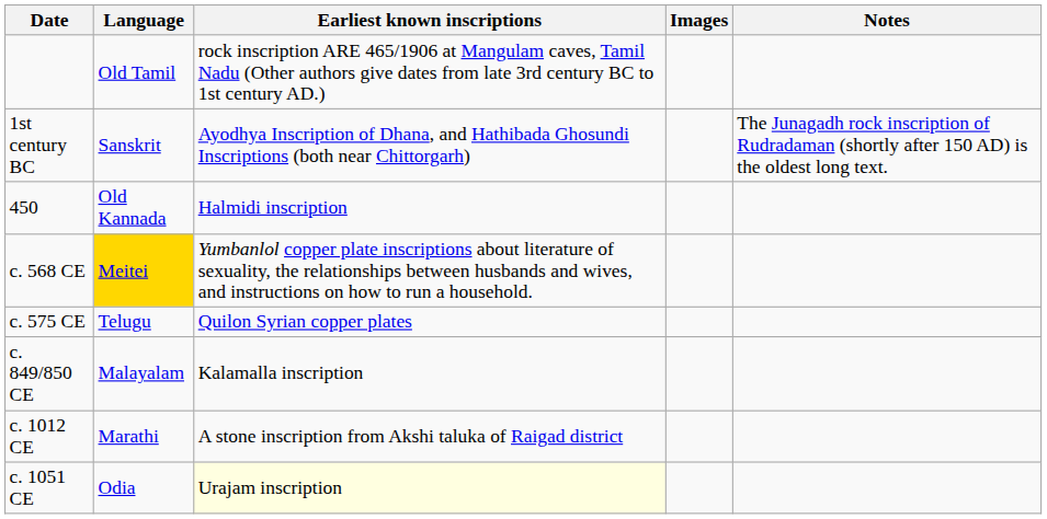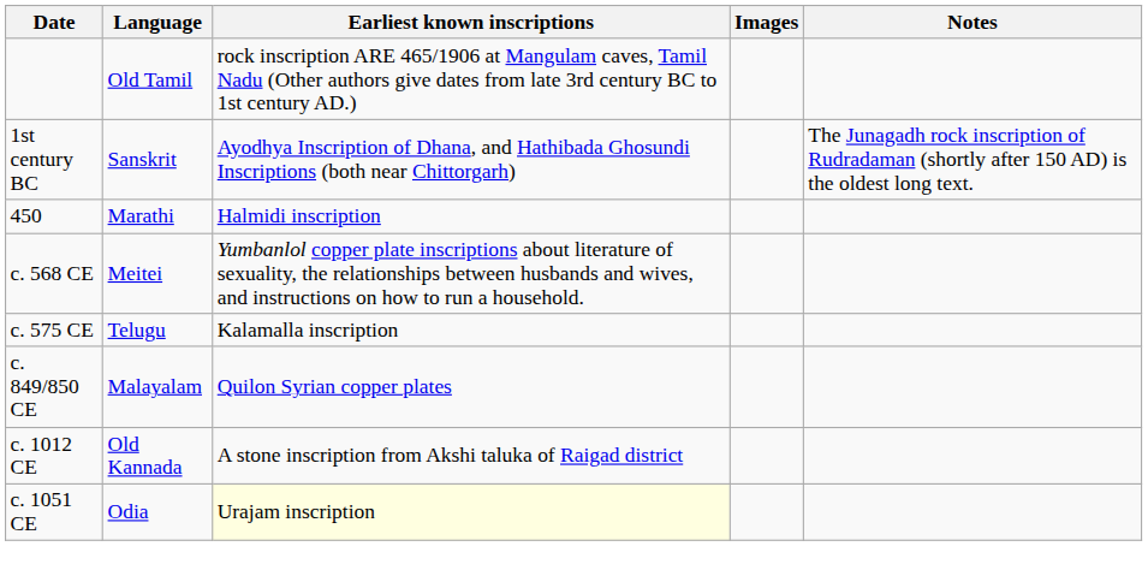 <table class="wikitable">
 <tr>
 <th>Date</th>
 <th>Language</th>
 <th>Earliest known inscriptions</th>
 <th>Images</th>
 <th>Notes</th>
 </tr>
 <tr>
 <td></td>
 <td><a href='#'>Old Tamil</a></td>
 <td>rock inscription ARE 465/1906 at <a href='#'>Mangulam</a> caves, <a href='#'>Tamil Nadu</a> (Other authors give dates from late 3rd century BC to 1st century AD.)</td>
 <td></td>
 <td></td>
 </tr>
 <tr>
 <td>1st century BC</td>
 <td><a href='#'>Sanskrit</a></td>
 <td><a href='#'>Ayodhya Inscription of Dhana</a>, and <a href='#'>Hathibada Ghosundi Inscriptions</a> (both near <a href='#'>Chittorgarh</a>)</td>
 <td></td>
 <td>The <a href='#'>Junagadh rock inscription of Rudradaman</a> (shortly after 150 AD) is the oldest long text.</td>
 </tr>
 <tr>
 <td> 450</td>
-<td><a href='#'>Old Kannada</a></td>
+<td><a href='#'>Marathi</a></td>
 <td><a href='#'>Halmidi inscription</a></td>
 <td></td>
 <td></td>
 </tr>
 <tr>
 <td>c. 568 CE</td>
-<td style="background: gold;"><a href='#'>Meitei</a></td>
+<td><a href='#'>Meitei</a></td>
 <td><em>Yumbanlol</em> <a href='#'>copper plate inscriptions</a> about literature of sexuality, the relationships between husbands and wives, and instructions on how to run a household.</td>
 <td></td>
 <td></td>
 </tr>
 <tr>
 <td>c. 575 CE</td>
 <td><a href='#'>Telugu</a></td>
-<td><a href='#'>Quilon Syrian copper plates</a></td>
+<td>Kalamalla inscription</td>
 <td></td>
 <td></td>
 </tr>
 <tr>
 <td>c. 849/850 CE</td>
 <td><a href='#'>Malayalam</a></td>
-<td>Kalamalla inscription</td>
+<td><a href='#'>Quilon Syrian copper plates</a></td>
 <td></td>
 <td></td>
 </tr>
 <tr>
 <td>c. 1012 CE</td>
-<td><a href='#'>Marathi</a></td>
+<td><a href='#'>Old Kannada</a></td>
 <td>A stone inscription from Akshi taluka of <a href='#'>Raigad district</a></td>
 <td></td>
 <td></td>
 </tr>
 <tr>
 <td>c. 1051 CE</td>
 <td><a href='#'>Odia</a></td>
 <td style="background: lightyellow;">Urajam inscription</td>
 <td></td>
 <td></td>
 </tr>
 </table>
